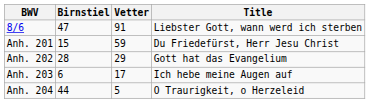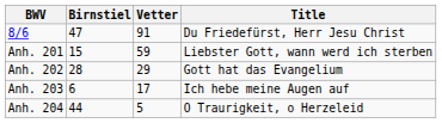 <table class="wikitable sortable">
 <tr>
 <th scope="col">BWV</th>
 <th scope="col">Birnstiel</th>
 <th scope="col">Vetter</th>
 <th scope="col">Title</th>
 </tr>
 <tr>
 <td><a href='#'>8/6</a></td>
 <td>47</td>
 <td>91</td>
-<td>Liebster Gott, wann werd ich sterben</td>
+<td>Du Friedefürst, Herr Jesu Christ</td>
 </tr>
 <tr>
 <td>Anh. 201</td>
 <td>15</td>
 <td>59</td>
-<td>Du Friedefürst, Herr Jesu Christ</td>
+<td>Liebster Gott, wann werd ich sterben</td>
 </tr>
 <tr>
 <td>Anh. 202</td>
 <td>28</td>
 <td>29</td>
 <td>Gott hat das Evangelium</td>
 </tr>
 <tr>
 <td>Anh. 203</td>
 <td>6</td>
 <td>17</td>
 <td>Ich hebe meine Augen auf</td>
 </tr>
 <tr>
 <td>Anh. 204</td>
 <td>44</td>
 <td>5</td>
 <td>O Traurigkeit, o Herzeleid</td>
 </tr>
 </table>
